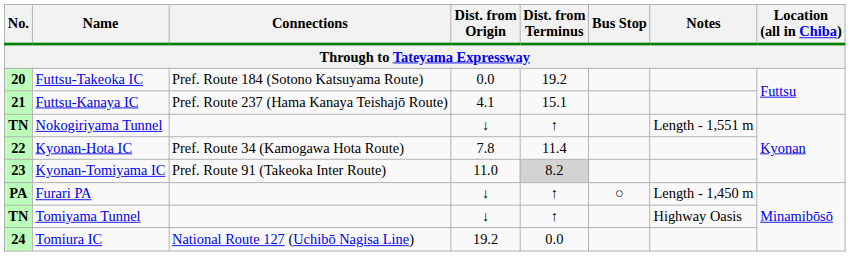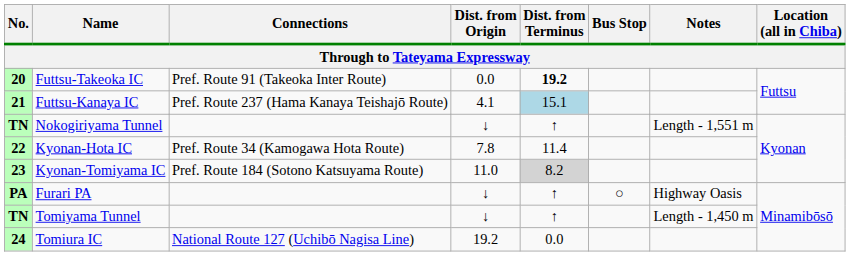 <table table class="wikitable">
 <tr>
 <th style="border-bottom: 3px solid green;">No.</th>
 <th style="border-bottom: 3px solid green;">Name</th>
 <th style="border-bottom: 3px solid green;">Connections</th>
 <th style="border-bottom: 3px solid green;">Dist. from<br>Origin</th>
 <th style="border-bottom: 3px solid green;">Dist. from<br>Terminus</th>
 <th style="border-bottom: 3px solid green;">Bus Stop</th>
 <th style="border-bottom: 3px solid green;">Notes</th>
 <th style="border-bottom: 3px solid green;">Location<br>(all in <a href='#'>Chiba</a>)</th>
 </tr>
 <tr>
 <th colspan="8" style="text-align: center;"><strong>Through to  <a href='#'>Tateyama Expressway</a></strong></th>
 </tr>
 <tr>
 <th style="background-color: #BFB;">20</th>
 <td><a href='#'>Futtsu-Takeoka IC</a></td>
-<td>Pref. Route 184 (Sotono Katsuyama Route)</td>
+<td>Pref. Route 91 (Takeoka Inter Route)</td>
 <td style="text-align: center;">0.0</td>
-<td style="text-align: center;">19.2</td>
+<td style="text-align: center;"><strong>19.2</strong></td>
 <td style="text-align: center;"></td>
 <td></td>
 <td rowspan="3"><a href='#'>Futtsu</a></td>
 </tr>
 <tr>
 <th style="background-color: #BFB;">21</th>
 <td><a href='#'>Futtsu-Kanaya IC</a></td>
 <td>Pref. Route 237 (Hama Kanaya Teishajō Route)</td>
 <td style="text-align: center;">4.1</td>
-<td style="text-align: center;">15.1</td>
+<td style="background: lightblue; text-align: center;">15.1</td>
 <td style="text-align: center;"></td>
 <td></td>
 </tr>
 <tr>
 <th rowspan="2" style="background-color: #BFB;">TN</th>
 <td rowspan="2"><a href='#'>Nokogiriyama Tunnel</a></td>
 <td rowspan="2"></td>
 <td rowspan="2" style="text-align: center;">↓</td>
 <td rowspan="2" style="text-align: center;">↑</td>
 <td rowspan="2" style="text-align: center;"></td>
 <td rowspan="2">Length - 1,551 m</td>
 </tr>
 <tr>
 <td rowspan="3"><a href='#'>Kyonan</a></td>
 </tr>
 <tr>
 <th style="background-color: #BFB;">22</th>
 <td><a href='#'>Kyonan-Hota IC</a></td>
 <td>Pref. Route 34 (Kamogawa Hota Route)</td>
 <td style="text-align: center;">7.8</td>
 <td style="text-align: center;">11.4</td>
 <td style="text-align: center;"></td>
 <td></td>
 </tr>
 <tr>
 <th style="background-color: #BFB;">23</th>
 <td><a href='#'>Kyonan-Tomiyama IC</a></td>
-<td>Pref. Route 91 (Takeoka Inter Route)</td>
+<td>Pref. Route 184 (Sotono Katsuyama Route)</td>
 <td style="text-align: center;">11.0</td>
 <td style="background: lightgrey; text-align: center;">8.2</td>
 <td style="text-align: center;"></td>
 <td></td>
 </tr>
 <tr>
 <th style="background-color: #BFB;">PA</th>
 <td><a href='#'>Furari PA</a></td>
 <td></td>
 <td style="text-align: center;">↓</td>
 <td style="text-align: center;">↑</td>
 <td style="text-align: center;">○</td>
-<td>Length - 1,450 m</td>
+<td>Highway Oasis</td>
 <td rowspan="3"><a href='#'>Minamibōsō</a></td>
 </tr>
 <tr>
 <th style="background-color: #BFB;">TN</th>
 <td><a href='#'>Tomiyama Tunnel</a></td>
 <td></td>
 <td style="text-align: center;">↓</td>
 <td style="text-align: center;">↑</td>
 <td style="text-align: center;"></td>
-<td>Highway Oasis</td>
+<td>Length - 1,450 m</td>
 </tr>
 <tr>
 <th style="background-color: #BFB;">24</th>
 <td><a href='#'>Tomiura IC</a></td>
 <td> <a href='#'>National Route 127</a> (<a href='#'>Uchibō Nagisa Line</a>)</td>
 <td style="text-align: center;">19.2</td>
 <td style="text-align: center;">0.0</td>
 <td style="text-align: center;"></td>
 <td></td>
 </tr>
 </table>
